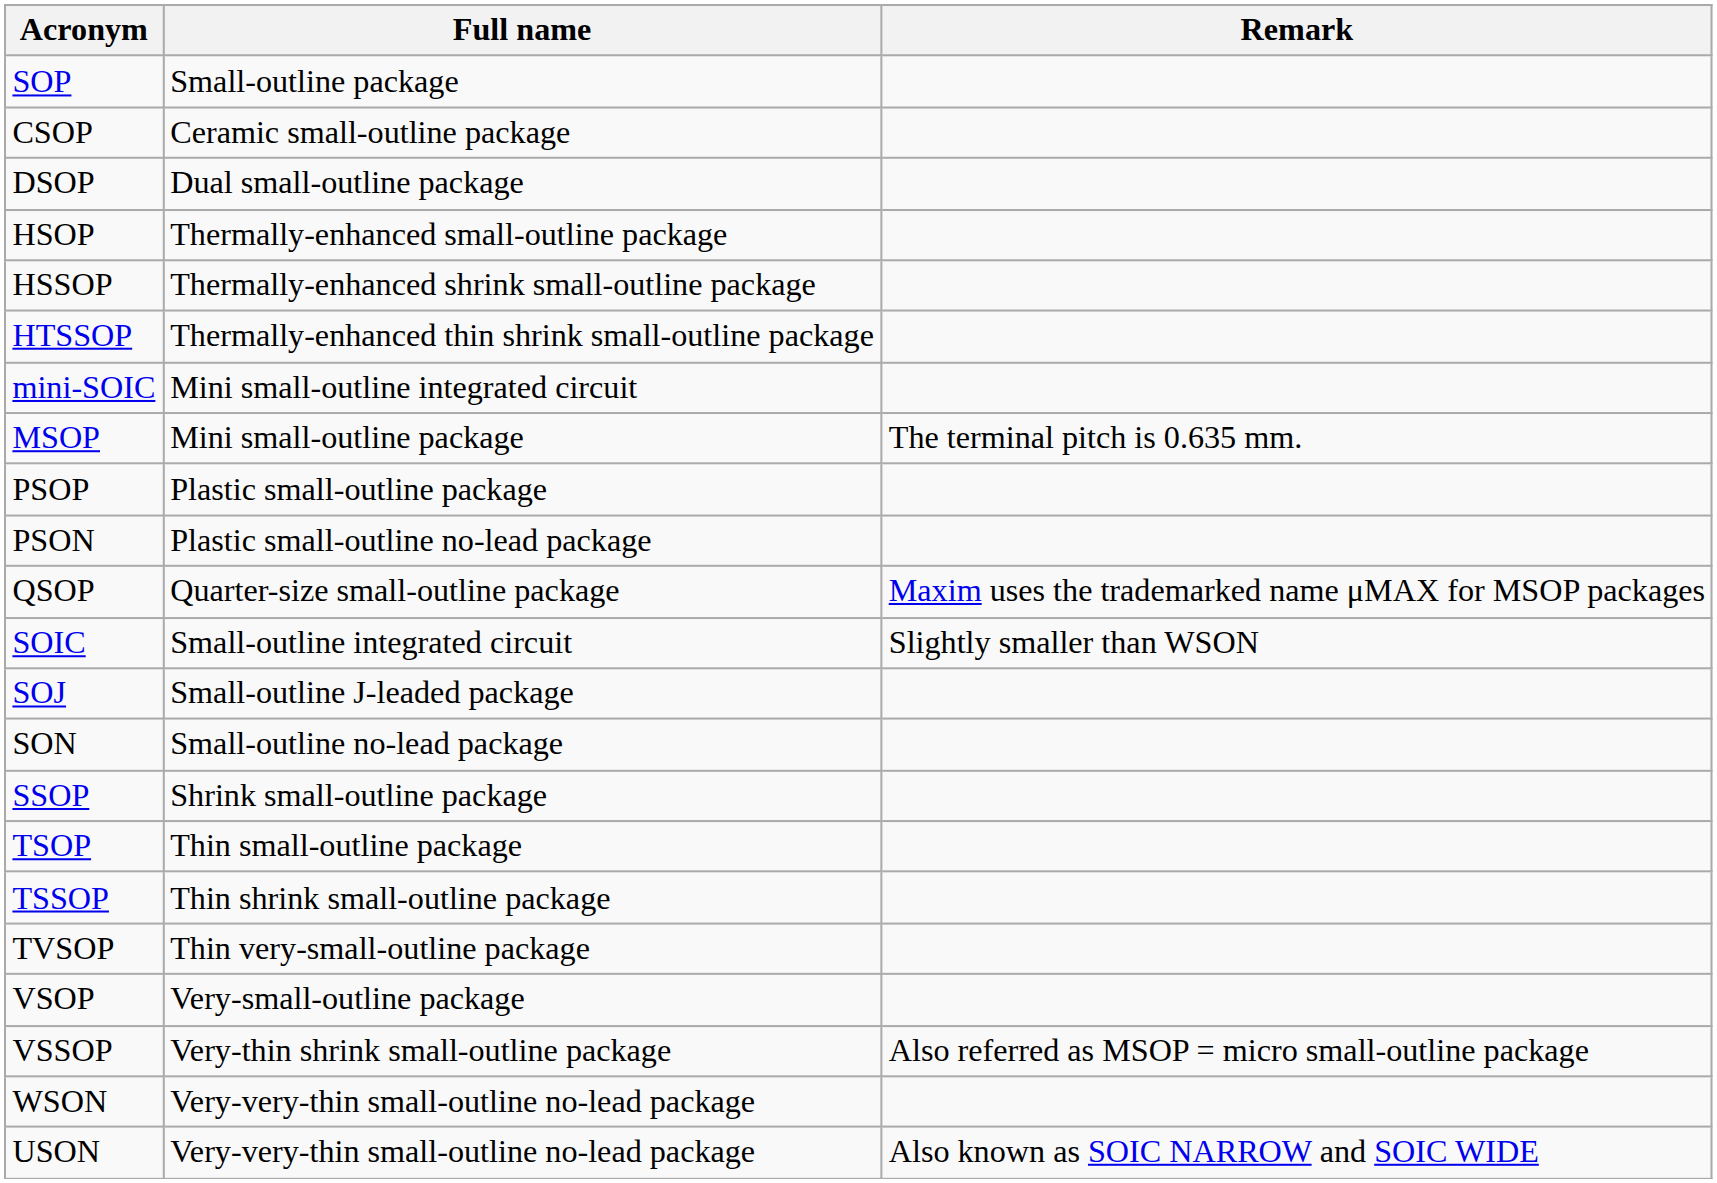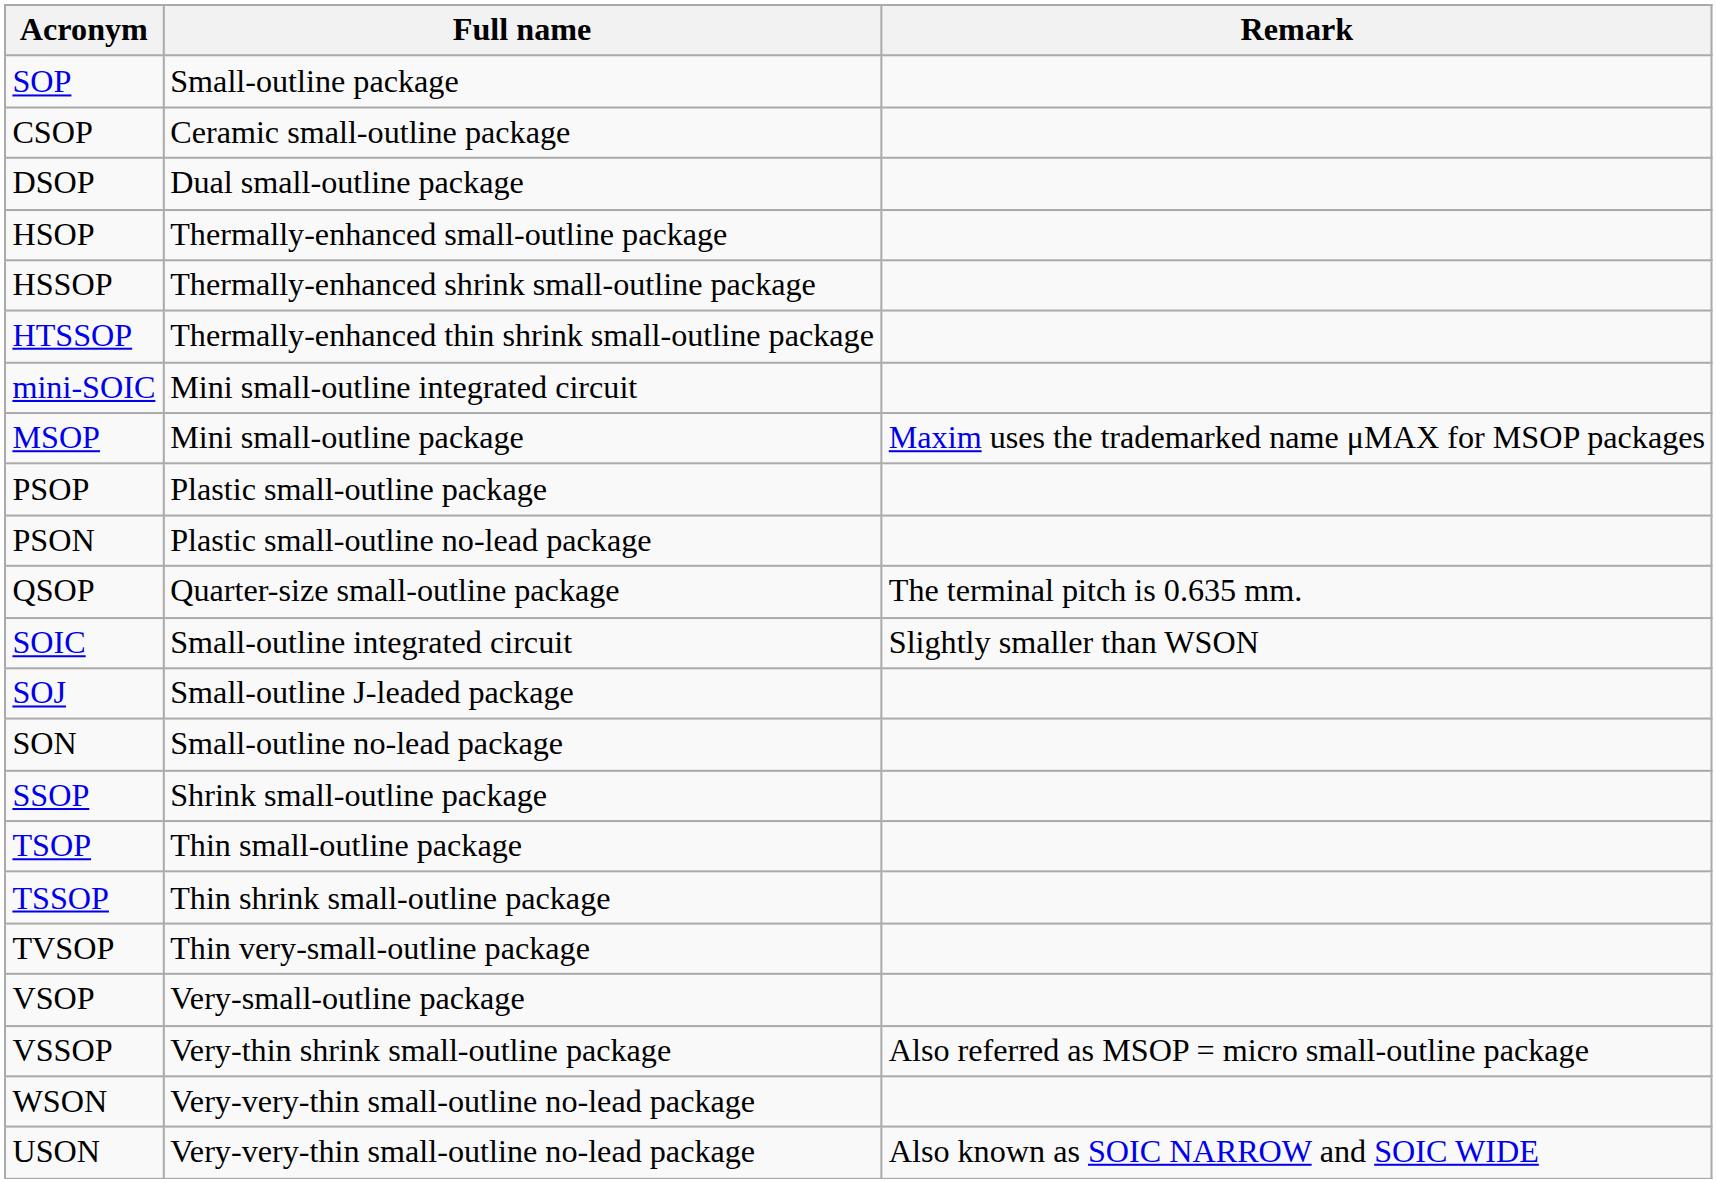 <table class="wikitable">
 <tr>
 <th>Acronym</th>
 <th>Full name</th>
 <th>Remark</th>
 </tr>
 <tr>
 <td><a href='#'>SOP</a></td>
 <td>Small-outline package</td>
 <td></td>
 </tr>
 <tr>
 <td>CSOP</td>
 <td>Ceramic small-outline package</td>
 <td></td>
 </tr>
 <tr>
 <td>DSOP</td>
 <td>Dual small-outline package</td>
 <td></td>
 </tr>
 <tr>
 <td>HSOP</td>
 <td>Thermally-enhanced small-outline package</td>
 <td></td>
 </tr>
 <tr>
 <td>HSSOP</td>
 <td>Thermally-enhanced shrink small-outline package</td>
 <td></td>
 </tr>
 <tr>
 <td><a href='#'>HTSSOP</a></td>
 <td>Thermally-enhanced thin shrink small-outline package</td>
 <td></td>
 </tr>
 <tr>
 <td><a href='#'>mini-SOIC</a></td>
 <td>Mini small-outline integrated circuit</td>
 </tr>
 <tr>
 <td><a href='#'>MSOP</a></td>
 <td>Mini small-outline package</td>
-<td>The terminal pitch is 0.635 mm.</td>
+<td><a href='#'>Maxim</a> uses the trademarked name μMAX for MSOP packages</td>
 </tr>
 <tr>
 <td>PSOP</td>
 <td>Plastic small-outline package</td>
 <td></td>
 </tr>
 <tr>
 <td>PSON</td>
 <td>Plastic small-outline no-lead package</td>
 <td></td>
 </tr>
 <tr>
 <td>QSOP</td>
 <td>Quarter-size small-outline package</td>
-<td><a href='#'>Maxim</a> uses the trademarked name μMAX for MSOP packages</td>
+<td>The terminal pitch is 0.635 mm.</td>
 </tr>
 <tr>
 <td><a href='#'>SOIC</a></td>
 <td>Small-outline integrated circuit</td>
 <td>Slightly smaller than WSON</td>
 </tr>
 <tr>
 <td><a href='#'>SOJ</a></td>
 <td>Small-outline J-leaded package</td>
 </tr>
 <tr>
 <td>SON</td>
 <td>Small-outline no-lead package</td>
 <td></td>
 </tr>
 <tr>
 <td><a href='#'>SSOP</a></td>
 <td>Shrink small-outline package</td>
 <td></td>
 </tr>
 <tr>
 <td><a href='#'>TSOP</a></td>
 <td>Thin small-outline package</td>
 <td></td>
 </tr>
 <tr>
 <td><a href='#'>TSSOP</a></td>
 <td>Thin shrink small-outline package</td>
 <td></td>
 </tr>
 <tr>
 <td>TVSOP</td>
 <td>Thin very-small-outline package</td>
 <td></td>
 </tr>
 <tr>
 <td>VSOP</td>
 <td>Very-small-outline package</td>
 <td></td>
 </tr>
 <tr>
 <td>VSSOP</td>
 <td>Very-thin shrink small-outline package</td>
 <td>Also referred as MSOP = micro small-outline package</td>
 </tr>
 <tr>
 <td>WSON</td>
 <td>Very-very-thin small-outline no-lead package</td>
 <td></td>
 </tr>
 <tr>
 <td>USON</td>
 <td>Very-very-thin small-outline no-lead package</td>
 <td>Also known as <a href='#'>SOIC NARROW</a> and <a href='#'>SOIC WIDE</a></td>
 </tr>
 </table>
